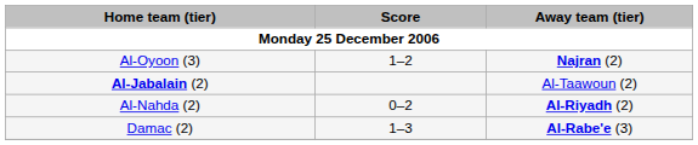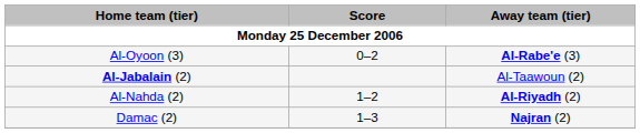 <table class="wikitable" style="width: 700px; background:WhiteSmoke; text-align:center; font-size:90%">
 <tr>
 <td scope="col" style="width: 45%; background:silver;"><strong>Home team (tier)</strong></td>
 <td scope="col" style="width: 25%; background:silver;"><strong>Score</strong></td>
 <td scope="col" style="width: 45%; background:silver;"><strong>Away team (tier)</strong></td>
 </tr>
 <tr>
 <td colspan="5" style= background:White><strong>Monday 25 December 2006</strong></td>
 </tr>
 <tr>
 <td><a href='#'>Al-Oyoon</a> (3)</td>
-<td>1–2</td>
-<td><strong><a href='#'>Najran</a></strong> (2)</td>
+<td>0–2</td>
+<td><strong><a href='#'>Al-Rabe'e</a></strong> (3)</td>
 </tr>
 <tr>
 <td><strong><a href='#'>Al-Jabalain</a></strong> (2)</td>
 <td></td>
 <td><a href='#'>Al-Taawoun</a> (2)</td>
 </tr>
 <tr>
 <td><a href='#'>Al-Nahda</a> (2)</td>
-<td>0–2</td>
+<td>1–2</td>
 <td><strong><a href='#'>Al-Riyadh</a></strong> (2)</td>
 </tr>
 <tr>
 <td><a href='#'>Damac</a> (2)</td>
 <td>1–3 </td>
-<td><strong><a href='#'>Al-Rabe'e</a></strong> (3)</td>
+<td><strong><a href='#'>Najran</a></strong> (2)</td>
 </tr>
 <tr>
 </tr>
 </table>
